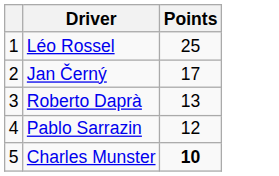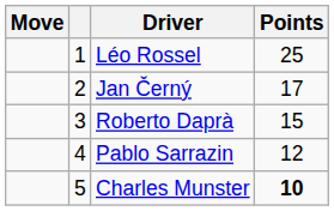 <table class="wikitable" style="font-size:85%;">
 <tr>
+<th>Move</th>
 <th></th>
 <th>Driver</th>
 <th>Points</th>
 </tr>
 <tr>
+<td align="center"></td>
 <td align="center">1</td>
 <td><a href='#'>Léo Rossel</a></td>
 <td align="center">25</td>
 </tr>
 <tr>
+<td align="center"></td>
 <td align="center">2</td>
 <td><a href='#'>Jan Černý</a></td>
 <td align="center">17</td>
 </tr>
 <tr>
+<td align="center"></td>
 <td align="center">3</td>
 <td><a href='#'>Roberto Daprà</a></td>
-<td align="center">13</td>
+<td align="center">15</td>
 </tr>
 <tr>
+<td align="center"></td>
 <td align="center">4</td>
 <td><a href='#'>Pablo Sarrazin</a></td>
 <td align="center">12</td>
 </tr>
 <tr>
+<td align="center"></td>
 <td align="center">5</td>
 <td><a href='#'>Charles Munster</a></td>
 <td align="center"><strong>10</strong></td>
 </tr>
 </table>
